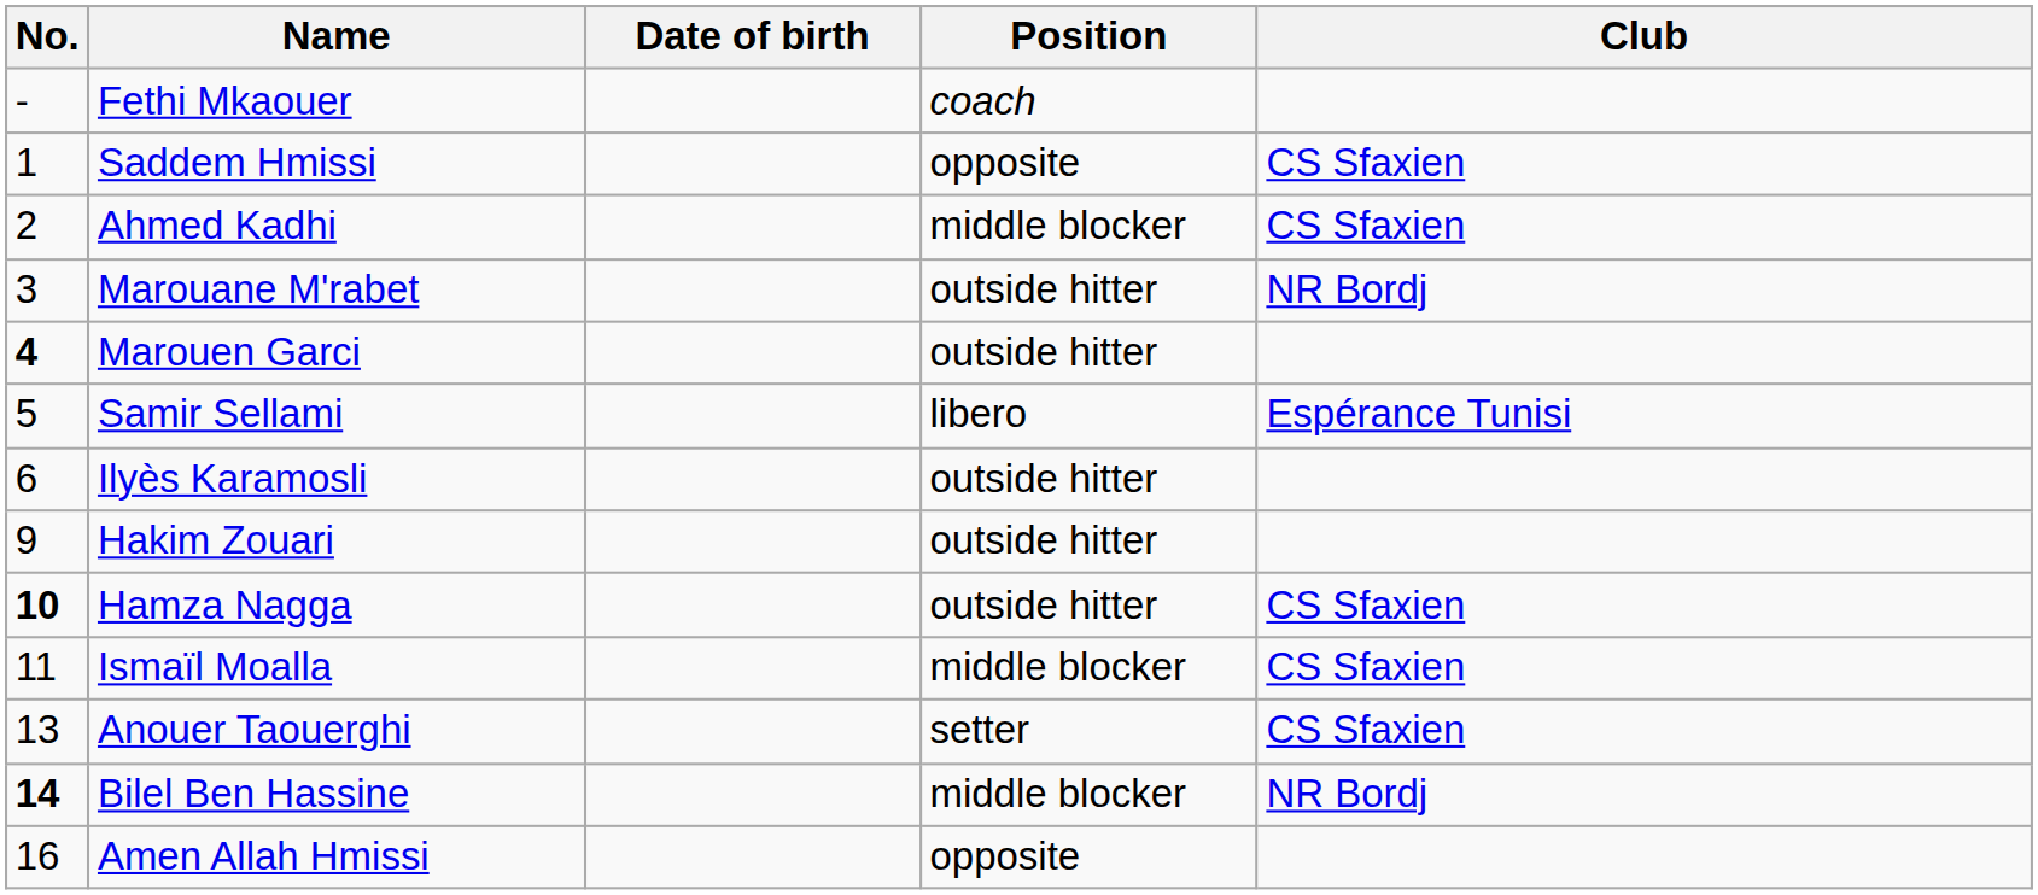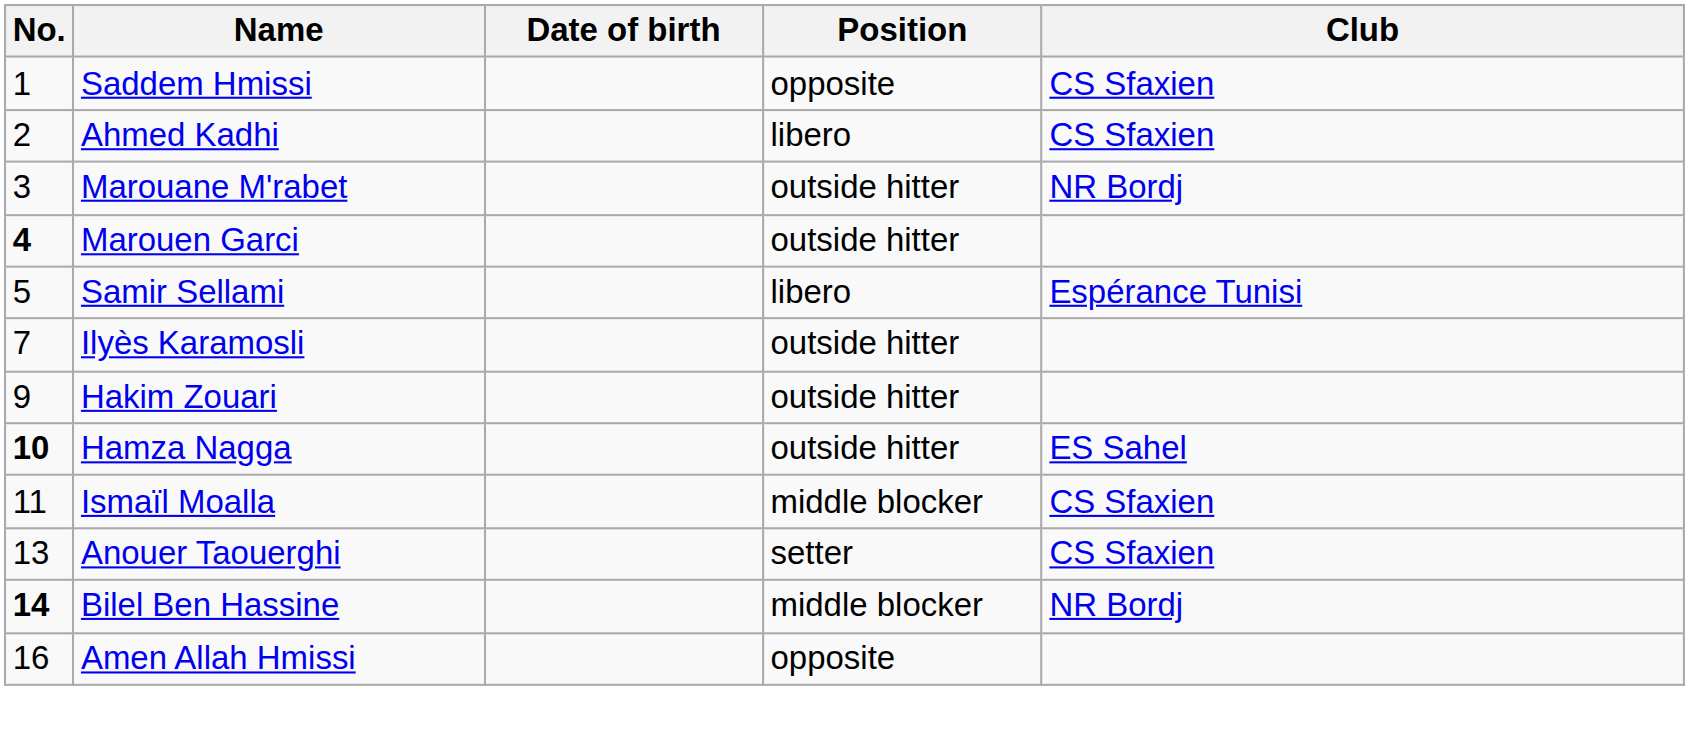 <table class=wikitable sortable style=font-size:100%; text-align:center;>
 <tr>
 <th>No.</th>
 <th style=width:12em>Name</th>
 <th style=width:8em>Date of birth</th>
 <th style=width:8em>Position</th>
 <th style=width:19em>Club</th>
-</tr>
-<tr>
-<td>-</td>
-<td><a href='#'>Fethi Mkaouer</a></td>
-<td></td>
-<td><em>coach</em></td>
-<td></td>
 </tr>
 <tr>
 <td>1</td>
 <td><a href='#'>Saddem Hmissi</a></td>
 <td></td>
 <td>opposite</td>
 <td> <a href='#'>CS Sfaxien</a></td>
 </tr>
 <tr>
 <td>2</td>
 <td><a href='#'>Ahmed Kadhi</a></td>
 <td></td>
-<td>middle blocker</td>
+<td>libero</td>
 <td> <a href='#'>CS Sfaxien</a></td>
 </tr>
 <tr>
 <td>3</td>
 <td><a href='#'>Marouane M'rabet</a></td>
 <td></td>
 <td>outside hitter</td>
 <td> <a href='#'>NR Bordj</a></td>
 </tr>
 <tr>
 <td><strong>4</strong></td>
 <td><a href='#'>Marouen Garci</a></td>
 <td></td>
 <td>outside hitter</td>
 <td></td>
 </tr>
 <tr>
 <td>5</td>
 <td><a href='#'>Samir Sellami </a></td>
 <td></td>
 <td>libero</td>
 <td> <a href='#'>Espérance Tunisi</a></td>
 </tr>
 <tr>
-<td>6</td>
+<td>7</td>
 <td><a href='#'>Ilyès Karamosli</a></td>
 <td></td>
 <td>outside hitter</td>
 <td></td>
 </tr>
 <tr>
 <td>9</td>
 <td><a href='#'>Hakim Zouari</a></td>
 <td></td>
 <td>outside hitter</td>
 <td></td>
 </tr>
 <tr>
 <td><strong>10</strong></td>
 <td><a href='#'>Hamza Nagga</a></td>
 <td></td>
 <td>outside hitter</td>
-<td> <a href='#'>CS Sfaxien</a></td>
+<td> <a href='#'>ES Sahel</a></td>
 </tr>
 <tr>
 <td>11</td>
 <td><a href='#'>Ismaïl Moalla</a></td>
 <td></td>
 <td>middle blocker</td>
 <td> <a href='#'>CS Sfaxien</a></td>
 </tr>
 <tr>
 <td>13</td>
 <td><a href='#'>Anouer Taouerghi</a></td>
 <td></td>
 <td>setter</td>
 <td> <a href='#'>CS Sfaxien</a></td>
 </tr>
 <tr>
 <td><strong>14</strong></td>
 <td><a href='#'>Bilel Ben Hassine</a></td>
 <td></td>
 <td>middle blocker</td>
 <td> <a href='#'>NR Bordj</a></td>
 </tr>
 <tr>
 <td>16</td>
 <td><a href='#'>Amen Allah Hmissi</a></td>
 <td></td>
 <td>opposite</td>
 <td></td>
 </tr>
 </table>
